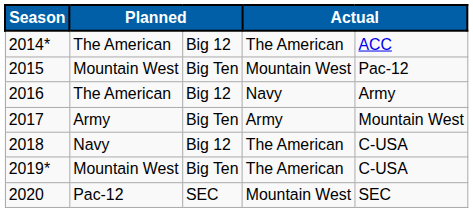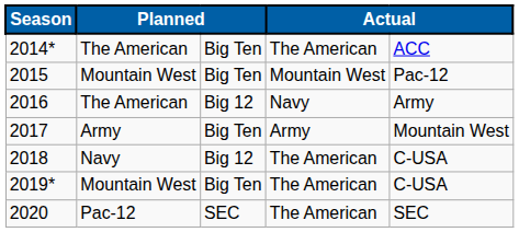 <table class="wikitable style="font-size: 95%;">
 <tr>
 <th style="background:#005FA6; color:#FFFFFF; border: 2px solid #000000;">Season</th>
 <th style="background:#005FA6; color:#FFFFFF; border: 2px solid #000000;" colspan="2">Planned</th>
 <th style="background:#005FA6; color:#FFFFFF; border: 2px solid #000000;" colspan="2">Actual</th>
 </tr>
 <tr>
 <td>2014*</td>
 <td>The American</td>
-<td>Big 12</td>
+<td>Big Ten</td>
 <td>The American</td>
 <td><a href='#'>ACC</a></td>
 </tr>
 <tr>
 <td>2015</td>
 <td>Mountain West</td>
 <td>Big Ten</td>
 <td>Mountain West</td>
 <td>Pac-12</td>
 </tr>
 <tr>
 <td>2016</td>
 <td>The American</td>
 <td>Big 12</td>
 <td>Navy</td>
 <td>Army</td>
 </tr>
 <tr>
 <td>2017</td>
 <td>Army</td>
 <td>Big Ten</td>
 <td>Army</td>
 <td>Mountain West</td>
 </tr>
 <tr>
 <td>2018</td>
 <td>Navy</td>
 <td>Big 12</td>
 <td>The American</td>
 <td>C-USA</td>
 </tr>
 <tr>
 <td>2019*</td>
 <td>Mountain West</td>
 <td>Big Ten</td>
 <td>The American</td>
 <td>C-USA</td>
 </tr>
 <tr>
 <td>2020</td>
 <td>Pac-12</td>
 <td>SEC</td>
-<td>Mountain West</td>
+<td>The American</td>
 <td>SEC</td>
 </tr>
 </table>
